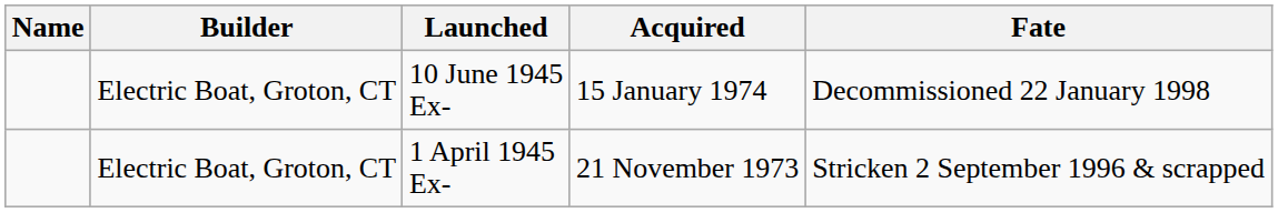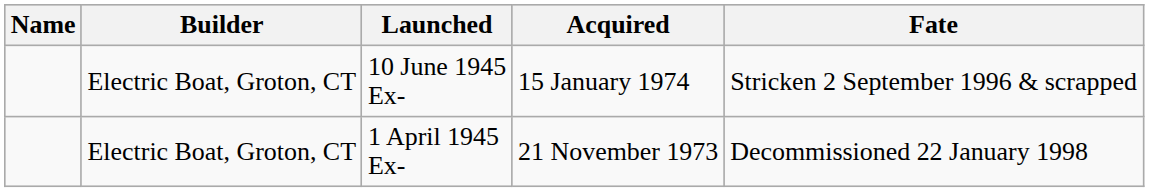 <table class="wikitable">
 <tr>
 <th>Name</th>
 <th>Builder</th>
 <th>Launched</th>
 <th>Acquired</th>
 <th>Fate</th>
 </tr>
 <tr>
 <td></td>
 <td> Electric Boat, Groton, CT</td>
 <td>10 June 1945<br>Ex-</td>
 <td>15 January 1974</td>
-<td>Decommissioned 22 January 1998</td>
+<td>Stricken 2 September 1996 & scrapped</td>
 </tr>
 <tr>
 <td></td>
 <td> Electric Boat, Groton, CT</td>
 <td>1 April 1945<br>Ex-</td>
 <td>21 November 1973</td>
-<td>Stricken 2 September 1996 & scrapped</td>
+<td>Decommissioned 22 January 1998</td>
 </tr>
 </table>
